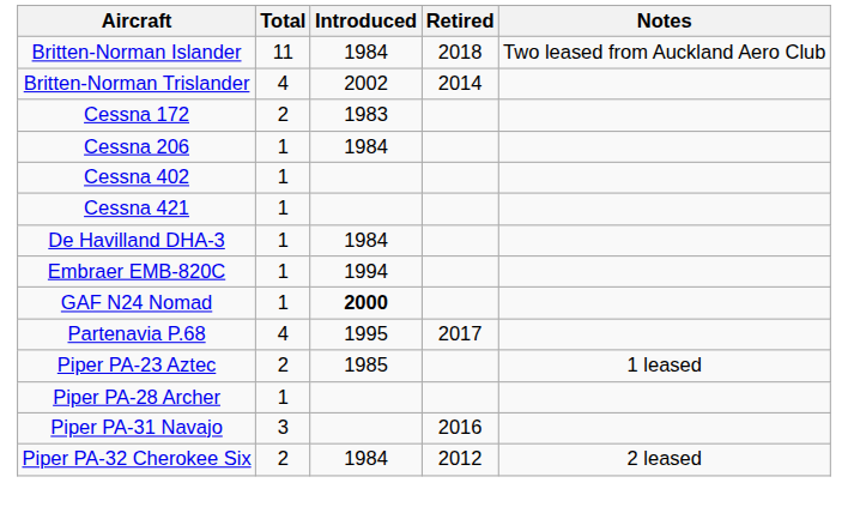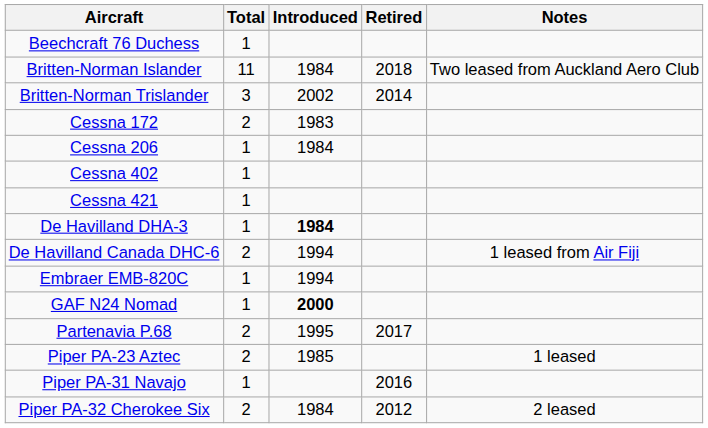 <table class="wikitable" style="margin:0.5em auto; text-align:center">
 <tr>
 <th>Aircraft</th>
 <th>Total</th>
 <th>Introduced</th>
 <th>Retired</th>
 <th>Notes</th>
+</tr>
+<tr>
+<td><a href='#'>Beechcraft 76 Duchess</a></td>
+<td>1</td>
+<td></td>
+<td></td>
+<td></td>
 </tr>
 <tr>
 <td><a href='#'>Britten-Norman Islander</a></td>
 <td>11</td>
 <td>1984</td>
 <td>2018</td>
 <td>Two leased from Auckland Aero Club</td>
 </tr>
 <tr>
 <td><a href='#'>Britten-Norman Trislander</a></td>
-<td>4</td>
+<td>3</td>
 <td>2002</td>
 <td>2014</td>
 <td></td>
 </tr>
 <tr>
 <td><a href='#'>Cessna 172</a></td>
 <td>2</td>
 <td>1983</td>
 <td></td>
 <td></td>
 </tr>
 <tr>
 <td><a href='#'>Cessna 206</a></td>
 <td>1</td>
 <td>1984</td>
 <td></td>
 <td></td>
 </tr>
 <tr>
 <td><a href='#'>Cessna 402</a></td>
 <td>1</td>
 <td></td>
 <td></td>
 <td></td>
 </tr>
 <tr>
 <td><a href='#'>Cessna 421</a></td>
 <td>1</td>
 <td></td>
 <td></td>
 <td></td>
 </tr>
 <tr>
 <td><a href='#'>De Havilland DHA-3</a></td>
 <td>1</td>
-<td>1984</td>
+<td><strong>1984</strong></td>
 <td></td>
 <td></td>
+</tr>
+<tr>
+<td><a href='#'>De Havilland Canada DHC-6</a></td>
+<td>2</td>
+<td>1994</td>
+<td></td>
+<td>1 leased from <a href='#'>Air Fiji</a></td>
 </tr>
 <tr>
 <td><a href='#'>Embraer EMB-820C</a></td>
 <td>1</td>
 <td>1994</td>
 <td></td>
 <td></td>
 </tr>
 <tr>
 <td><a href='#'>GAF N24 Nomad</a></td>
 <td>1</td>
 <td><strong>2000</strong></td>
 <td></td>
 <td></td>
 </tr>
 <tr>
 <td><a href='#'>Partenavia P.68</a></td>
-<td>4</td>
+<td>2</td>
 <td>1995</td>
 <td>2017</td>
 <td></td>
 </tr>
 <tr>
 <td><a href='#'>Piper PA-23 Aztec</a></td>
 <td>2</td>
 <td>1985</td>
 <td></td>
 <td>1 leased</td>
 </tr>
 <tr>
-<td><a href='#'>Piper PA-28 Archer</a></td>
+<td><a href='#'>Piper PA-31 Navajo</a></td>
 <td>1</td>
-<td></td>
-<td></td>
-<td></td>
-</tr>
-<tr>
-<td><a href='#'>Piper PA-31 Navajo</a></td>
-<td>3</td>
 <td></td>
 <td>2016</td>
 <td></td>
 </tr>
 <tr>
 <td><a href='#'>Piper PA-32 Cherokee Six</a></td>
 <td>2</td>
 <td>1984</td>
 <td>2012</td>
 <td>2 leased</td>
 </tr>
 </table>
